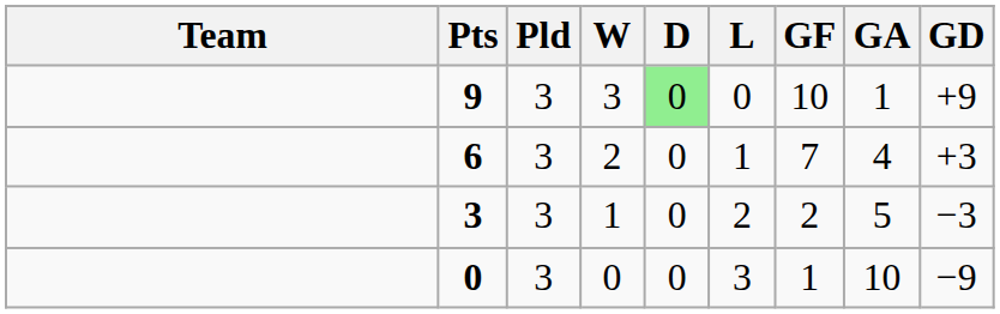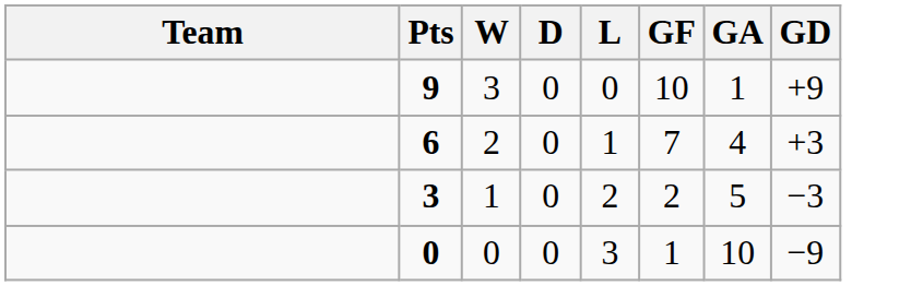 <table class="wikitable" style="text-align:center;">
 <tr>
 <th width=175>Team</th>
 <th width=20 abbr="Points">Pts</th>
-<th width=20 abbr="Played">Pld</th>
 <th width=20 abbr="Won">W</th>
 <th width=20 abbr="Drawn">D</th>
 <th width=20 abbr="Lost">L</th>
 <th width=20 abbr="Goals for">GF</th>
 <th width=20 abbr="Goals against">GA</th>
 <th width=20 abbr="Goal difference">GD</th>
 </tr>
 <tr>
 <td style="text-align:left;"></td>
 <td><strong>9</strong></td>
 <td>3</td>
-<td>3</td>
-<td style="background: lightgreen;">0</td>
+<td>0</td>
 <td>0</td>
 <td>10</td>
 <td>1</td>
 <td>+9</td>
 </tr>
 <tr>
 <td style="text-align:left;"></td>
 <td><strong>6</strong></td>
-<td>3</td>
 <td>2</td>
 <td>0</td>
 <td>1</td>
 <td>7</td>
 <td>4</td>
 <td>+3</td>
 </tr>
 <tr>
 <td style="text-align:left;"></td>
 <td><strong>3</strong></td>
-<td>3</td>
 <td>1</td>
 <td>0</td>
 <td>2</td>
 <td>2</td>
 <td>5</td>
 <td>−3</td>
 </tr>
 <tr>
 <td style="text-align:left;"></td>
 <td><strong>0</strong></td>
-<td>3</td>
 <td>0</td>
 <td>0</td>
 <td>3</td>
 <td>1</td>
 <td>10</td>
 <td>−9</td>
 </tr>
 </table>
